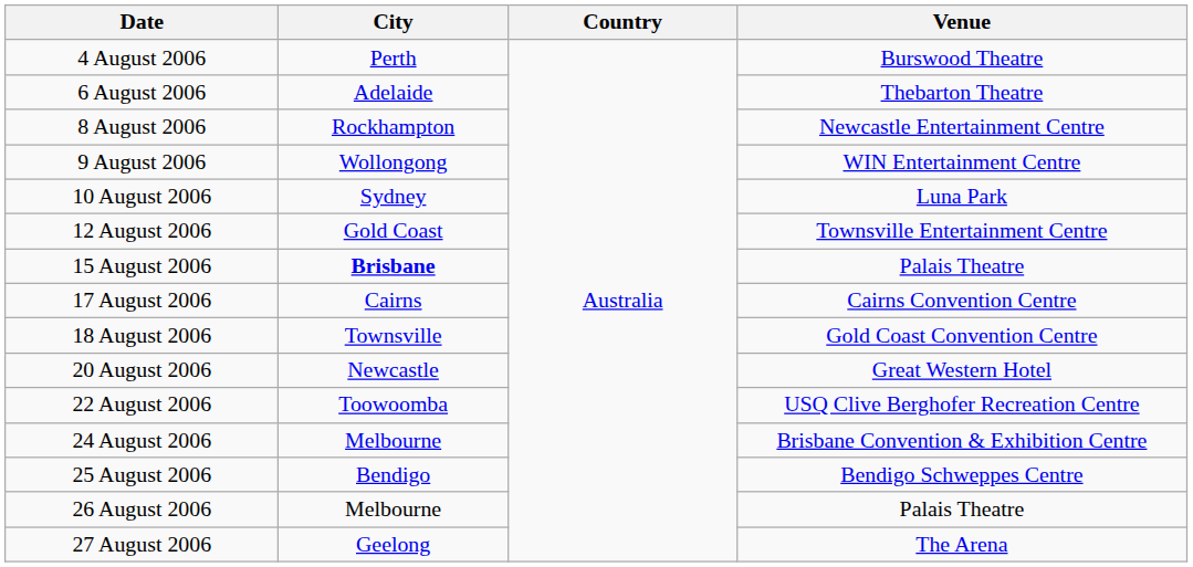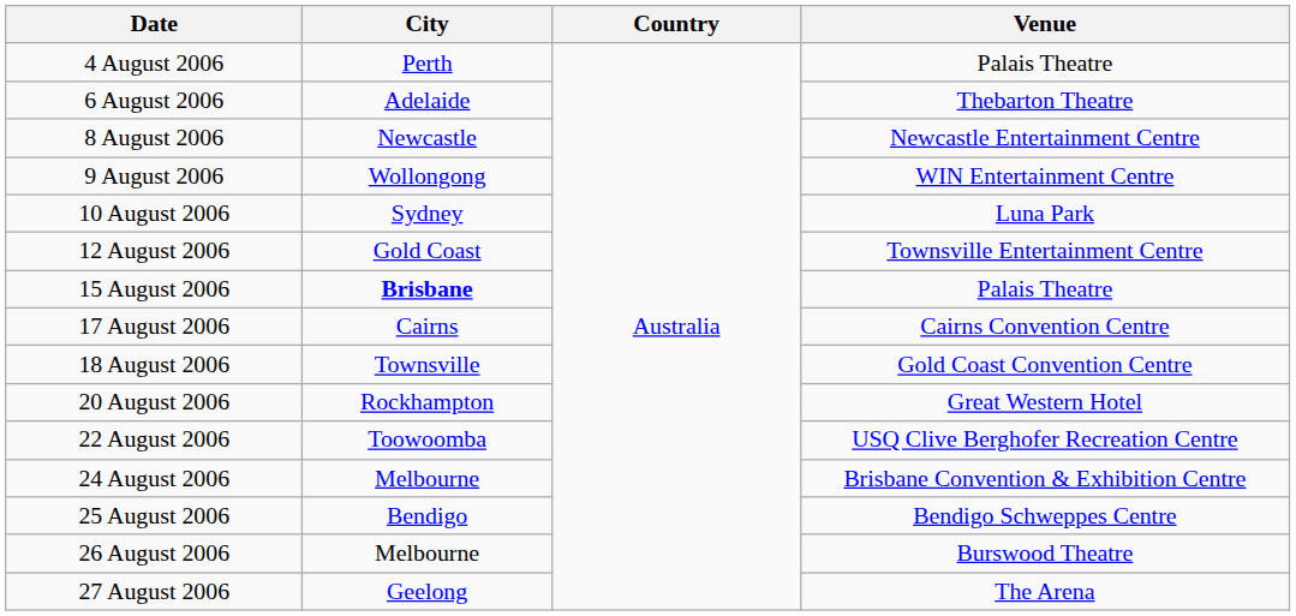 <table class="wikitable" style="text-align:center;">
 <tr>
 <th scope="col" style="width:12em;">Date</th>
 <th scope="col" style="width:10em;">City</th>
 <th scope="col" style="width:10em;">Country</th>
 <th scope="col" style="width:20em;">Venue</th>
 </tr>
 <tr>
 <td>4 August 2006</td>
 <td><a href='#'>Perth</a></td>
 <td rowspan="15"><a href='#'>Australia</a></td>
-<td><a href='#'>Burswood Theatre</a></td>
+<td>Palais Theatre</td>
 </tr>
 <tr>
 <td>6 August 2006</td>
 <td><a href='#'>Adelaide</a></td>
 <td><a href='#'>Thebarton Theatre</a></td>
 </tr>
 <tr>
 <td>8 August 2006</td>
-<td><a href='#'>Rockhampton</a></td>
+<td><a href='#'>Newcastle</a></td>
 <td><a href='#'>Newcastle Entertainment Centre</a></td>
 </tr>
 <tr>
 <td>9 August 2006</td>
 <td><a href='#'>Wollongong</a></td>
 <td><a href='#'>WIN Entertainment Centre</a></td>
 </tr>
 <tr>
 <td>10 August 2006</td>
 <td><a href='#'>Sydney</a></td>
 <td><a href='#'>Luna Park</a></td>
 </tr>
 <tr>
 <td>12 August 2006</td>
 <td><a href='#'>Gold Coast</a></td>
 <td><a href='#'>Townsville Entertainment Centre</a></td>
 </tr>
 <tr>
 <td>15 August 2006</td>
 <td><strong><a href='#'>Brisbane</a></strong></td>
 <td><a href='#'>Palais Theatre</a></td>
 </tr>
 <tr>
 <td>17 August 2006</td>
 <td><a href='#'>Cairns</a></td>
 <td><a href='#'>Cairns Convention Centre</a></td>
 </tr>
 <tr>
 <td>18 August 2006</td>
 <td><a href='#'>Townsville</a></td>
 <td><a href='#'>Gold Coast Convention Centre</a></td>
 </tr>
 <tr>
 <td>20 August 2006</td>
-<td><a href='#'>Newcastle</a></td>
+<td><a href='#'>Rockhampton</a></td>
 <td><a href='#'>Great Western Hotel</a></td>
 </tr>
 <tr>
 <td>22 August 2006</td>
 <td><a href='#'>Toowoomba</a></td>
 <td><a href='#'>USQ Clive Berghofer Recreation Centre</a></td>
 </tr>
 <tr>
 <td>24 August 2006</td>
 <td><a href='#'>Melbourne</a></td>
 <td><a href='#'>Brisbane Convention & Exhibition Centre</a></td>
 </tr>
 <tr>
 <td>25 August 2006</td>
 <td><a href='#'>Bendigo</a></td>
 <td><a href='#'>Bendigo Schweppes Centre</a></td>
 </tr>
 <tr>
 <td>26 August 2006</td>
 <td>Melbourne</td>
-<td>Palais Theatre</td>
+<td><a href='#'>Burswood Theatre</a></td>
 </tr>
 <tr>
 <td>27 August 2006</td>
 <td><a href='#'>Geelong</a></td>
 <td><a href='#'>The Arena</a></td>
 </tr>
 </table>
